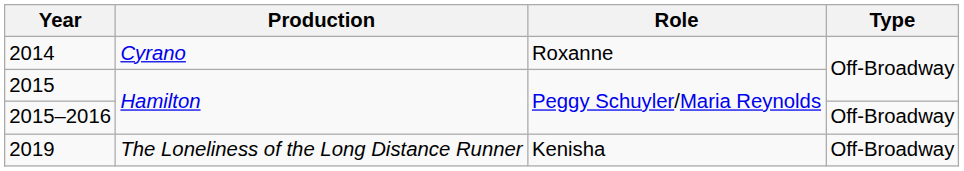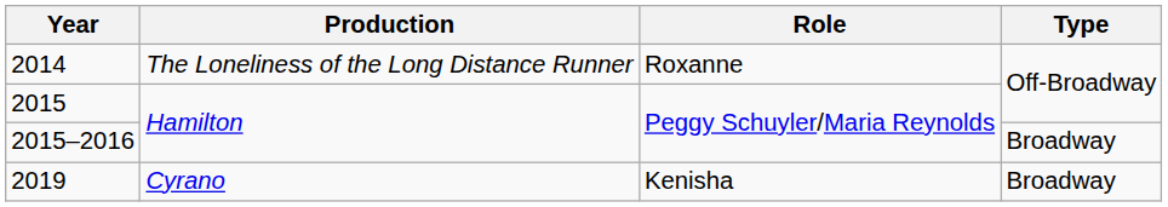 <table class="wikitable">
 <tr>
 <th>Year</th>
 <th>Production</th>
 <th>Role</th>
 <th>Type</th>
 </tr>
 <tr>
 <td>2014</td>
-<td><em><a href='#'>Cyrano</a></em></td>
+<td><em>The Loneliness of the Long Distance Runner</em></td>
 <td>Roxanne</td>
 <td rowspan="2">Off-Broadway</td>
 </tr>
 <tr>
 <td>2015</td>
 <td rowspan="2"><em><a href='#'>Hamilton</a></em></td>
 <td rowspan="2"><a href='#'>Peggy Schuyler</a>/<a href='#'>Maria Reynolds</a></td>
 </tr>
 <tr>
 <td>2015–2016</td>
-<td>Off-Broadway</td>
+<td>Broadway</td>
 </tr>
 <tr>
 <td>2019</td>
-<td><em>The Loneliness of the Long Distance Runner</em></td>
+<td><em><a href='#'>Cyrano</a></em></td>
 <td>Kenisha</td>
-<td>Off-Broadway</td>
+<td>Broadway</td>
 </tr>
 </table>
